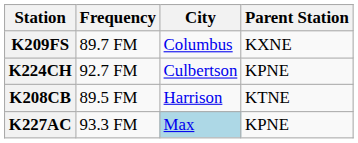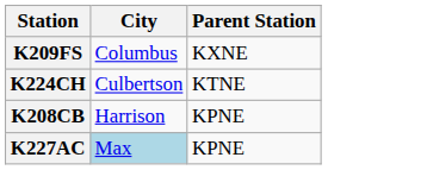 <table class="wikitable sortable">
 <tr>
 <th>Station</th>
-<th>Frequency</th>
 <th>City</th>
 <th>Parent Station</th>
 </tr>
 <tr style="vertical-align: top; text-align: left;">
 <th>K209FS</th>
-<td>89.7 FM</td>
 <td><a href='#'>Columbus</a></td>
 <td>KXNE</td>
 </tr>
 <tr style="vertical-align: top; text-align: left;">
 <th>K224CH</th>
-<td>92.7 FM</td>
 <td><a href='#'>Culbertson</a></td>
+<td>KTNE</td>
+</tr>
+<tr style="vertical-align: top; text-align: left;">
+<th>K208CB</th>
+<td><a href='#'>Harrison</a></td>
 <td>KPNE</td>
 </tr>
 <tr style="vertical-align: top; text-align: left;">
-<th>K208CB</th>
-<td>89.5 FM</td>
-<td><a href='#'>Harrison</a></td>
-<td>KTNE</td>
-</tr>
-<tr style="vertical-align: top; text-align: left;">
 <th>K227AC</th>
-<td>93.3 FM</td>
 <td style="background: lightblue;"><a href='#'>Max</a></td>
 <td>KPNE</td>
 </tr>
 </table>
